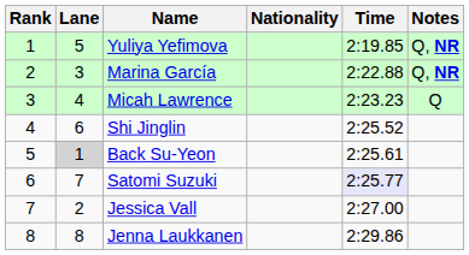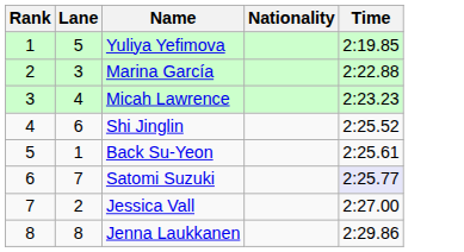 <table class="wikitable sortable" style="text-align:center">
 <tr>
 <th>Rank</th>
 <th>Lane</th>
 <th>Name</th>
 <th>Nationality</th>
 <th>Time</th>
-<th>Notes</th>
 </tr>
 <tr bgcolor=ccffcc>
 <td>1</td>
 <td>5</td>
 <td align=left><a href='#'>Yuliya Yefimova</a></td>
 <td align=left></td>
 <td>2:19.85</td>
-<td>Q, <strong><a href='#'>NR</a></strong></td>
 </tr>
 <tr bgcolor=ccffcc>
 <td>2</td>
 <td>3</td>
 <td align=left><a href='#'>Marina García</a></td>
 <td align=left></td>
 <td>2:22.88</td>
-<td>Q, <strong><a href='#'>NR</a></strong></td>
 </tr>
 <tr bgcolor=ccffcc>
 <td>3</td>
 <td>4</td>
 <td align=left><a href='#'>Micah Lawrence</a></td>
 <td align=left></td>
 <td>2:23.23</td>
-<td>Q</td>
 </tr>
 <tr>
 <td>4</td>
 <td>6</td>
 <td align=left><a href='#'>Shi Jinglin</a></td>
 <td align=left></td>
 <td>2:25.52</td>
-<td></td>
 </tr>
 <tr>
 <td>5</td>
-<td style="background: lightgrey;">1</td>
+<td>1</td>
 <td align=left><a href='#'>Back Su-Yeon</a></td>
 <td align=left></td>
 <td>2:25.61</td>
-<td></td>
 </tr>
 <tr>
 <td>6</td>
 <td>7</td>
 <td align=left><a href='#'>Satomi Suzuki</a></td>
 <td align=left></td>
 <td style="background: lavender;">2:25.77</td>
-<td></td>
 </tr>
 <tr>
 <td>7</td>
 <td>2</td>
 <td align=left><a href='#'>Jessica Vall</a></td>
 <td align=left></td>
 <td>2:27.00</td>
-<td></td>
 </tr>
 <tr>
 <td>8</td>
 <td>8</td>
 <td align=left><a href='#'>Jenna Laukkanen</a></td>
 <td align=left></td>
 <td>2:29.86</td>
-<td></td>
 </tr>
 </table>
